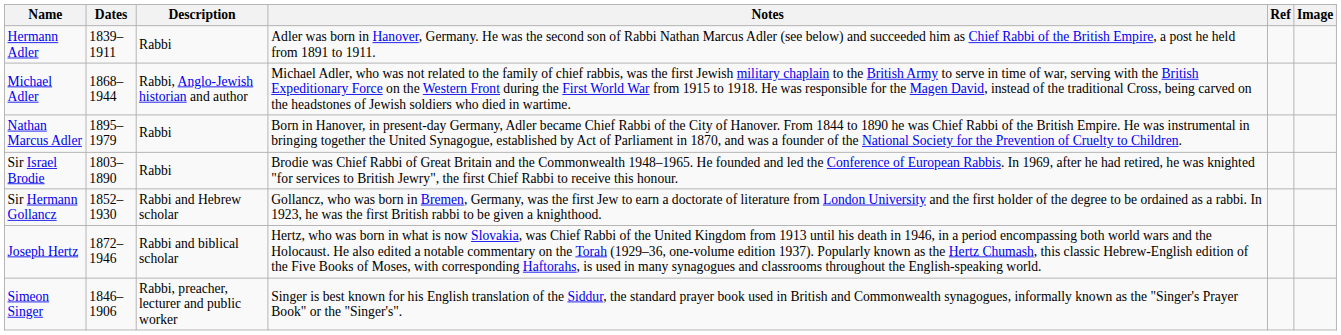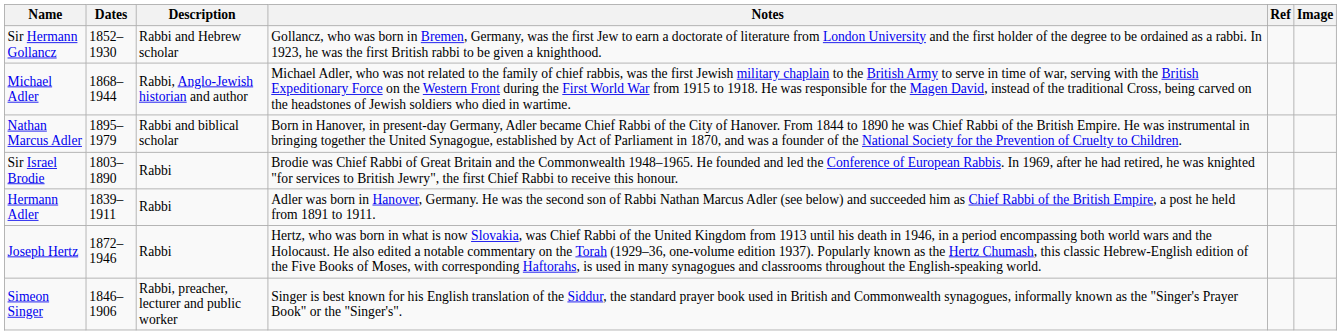 <table class="wikitable sortable">
 <tr>
 <th>Name</th>
 <th>Dates</th>
 <th>Description</th>
 <th>Notes</th>
 <th>Ref</th>
 <th>Image</th>
 </tr>
 <tr>
-<td><a href='#'>Hermann Adler</a></td>
-<td>1839–1911</td>
-<td>Rabbi</td>
-<td>Adler was born in <a href='#'>Hanover</a>, Germany. He was the second son of Rabbi Nathan Marcus Adler (see below) and succeeded him as <a href='#'>Chief Rabbi of the British Empire</a>, a post he held from 1891 to 1911.</td>
+<td>Sir <a href='#'>Hermann Gollancz</a></td>
+<td>1852–1930</td>
+<td>Rabbi and Hebrew scholar</td>
+<td>Gollancz, who was born in <a href='#'>Bremen</a>, Germany, was the first Jew to earn a doctorate of literature from <a href='#'>London University</a> and the first holder of the degree to be ordained as a rabbi. In 1923, he was the first British rabbi to be given a knighthood.</td>
 <td></td>
 <td></td>
 </tr>
 <tr>
 <td><a href='#'>Michael Adler</a></td>
 <td>1868–1944</td>
 <td>Rabbi, <a href='#'>Anglo-Jewish historian</a> and author</td>
 <td>Michael Adler, who was not related to the family of chief rabbis, was the first Jewish <a href='#'>military chaplain</a> to the <a href='#'>British Army</a> to serve in time of war, serving with the <a href='#'>British Expeditionary Force</a> on the <a href='#'>Western Front</a> during the <a href='#'>First World War</a> from 1915 to 1918. He was responsible for the <a href='#'>Magen David</a>, instead of the traditional Cross, being carved on the headstones of Jewish soldiers who died in wartime.</td>
 <td></td>
 <td></td>
 </tr>
 <tr>
 <td><a href='#'>Nathan Marcus Adler</a></td>
 <td>1895–1979</td>
-<td>Rabbi</td>
+<td>Rabbi and biblical scholar</td>
 <td>Born in Hanover, in present-day Germany, Adler became Chief Rabbi of the City of Hanover. From 1844 to 1890 he was Chief Rabbi of the British Empire. He was instrumental in bringing together the United Synagogue, established by Act of Parliament in 1870, and was a founder of the <a href='#'>National Society for the Prevention of Cruelty to Children</a>.</td>
 <td></td>
 <td></td>
 </tr>
 <tr>
 <td>Sir <a href='#'>Israel Brodie</a></td>
 <td>1803–1890</td>
 <td>Rabbi</td>
 <td>Brodie was Chief Rabbi of Great Britain and the Commonwealth 1948–1965. He founded and led the <a href='#'>Conference of European Rabbis</a>. In 1969, after he had retired, he was knighted "for services to British Jewry", the first Chief Rabbi to receive this honour.</td>
 <td></td>
 <td></td>
 </tr>
 <tr>
-<td>Sir <a href='#'>Hermann Gollancz</a></td>
-<td>1852–1930</td>
-<td>Rabbi and Hebrew scholar</td>
-<td>Gollancz, who was born in <a href='#'>Bremen</a>, Germany, was the first Jew to earn a doctorate of literature from <a href='#'>London University</a> and the first holder of the degree to be ordained as a rabbi. In 1923, he was the first British rabbi to be given a knighthood.</td>
+<td><a href='#'>Hermann Adler</a></td>
+<td>1839–1911</td>
+<td>Rabbi</td>
+<td>Adler was born in <a href='#'>Hanover</a>, Germany. He was the second son of Rabbi Nathan Marcus Adler (see below) and succeeded him as <a href='#'>Chief Rabbi of the British Empire</a>, a post he held from 1891 to 1911.</td>
 <td></td>
 <td></td>
 </tr>
 <tr>
 <td><a href='#'>Joseph Hertz</a></td>
 <td>1872–1946</td>
-<td>Rabbi and biblical scholar</td>
+<td>Rabbi</td>
 <td>Hertz, who was born in what is now <a href='#'>Slovakia</a>, was Chief Rabbi of the United Kingdom from 1913 until his death in 1946, in a period encompassing both world wars and the Holocaust. He also edited a notable commentary on the <a href='#'>Torah</a> (1929–36, one-volume edition 1937). Popularly known as the <a href='#'>Hertz Chumash</a>, this classic Hebrew-English edition of the Five Books of Moses, with corresponding <a href='#'>Haftorahs</a>, is used in many synagogues and classrooms throughout the English-speaking world.</td>
 <td></td>
 <td></td>
 </tr>
 <tr>
 <td><a href='#'>Simeon Singer</a></td>
 <td>1846–1906</td>
 <td>Rabbi, preacher, lecturer and public worker</td>
 <td>Singer is best known for his English translation of the <a href='#'>Siddur</a>, the standard prayer book used in British and Commonwealth synagogues, informally known as the "Singer's Prayer Book" or the "Singer's".</td>
 <td></td>
 <td></td>
 </tr>
 </table>
